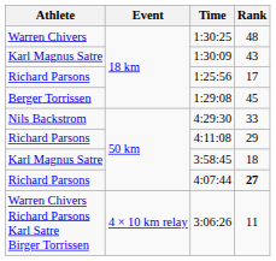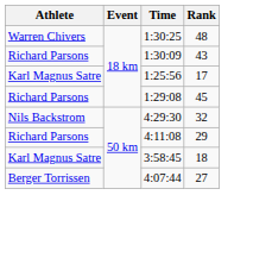 <table class=wikitable style=font-size:90%;text-align:center>
 <tr>
 <th>Athlete</th>
 <th>Event</th>
 <th>Time</th>
 <th>Rank</th>
 </tr>
 <tr>
 <td align=left><a href='#'>Warren Chivers</a></td>
 <td align=left rowspan=4><a href='#'>18 km</a></td>
 <td>1:30:25</td>
 <td>48</td>
 </tr>
 <tr>
-<td align=left><a href='#'>Karl Magnus Satre</a></td>
+<td align=left><a href='#'>Richard Parsons</a></td>
 <td>1:30:09</td>
 <td>43</td>
 </tr>
 <tr>
-<td align=left><a href='#'>Richard Parsons</a></td>
+<td align=left><a href='#'>Karl Magnus Satre</a></td>
 <td>1:25:56</td>
 <td>17</td>
 </tr>
 <tr>
-<td align=left><a href='#'>Berger Torrissen</a></td>
+<td align=left><a href='#'>Richard Parsons</a></td>
 <td>1:29:08</td>
 <td>45</td>
 </tr>
 <tr>
 <td align=left><a href='#'>Nils Backstrom</a></td>
 <td align=left rowspan=4><a href='#'>50 km</a></td>
 <td>4:29:30</td>
-<td>33</td>
+<td>32</td>
 </tr>
 <tr>
 <td align=left><a href='#'>Richard Parsons</a></td>
 <td>4:11:08</td>
 <td>29</td>
 </tr>
 <tr>
 <td align=left><a href='#'>Karl Magnus Satre</a></td>
 <td>3:58:45</td>
 <td>18</td>
 </tr>
 <tr>
-<td align=left><a href='#'>Richard Parsons</a></td>
+<td align=left><a href='#'>Berger Torrissen</a></td>
 <td>4:07:44</td>
-<td><strong>27</strong></td>
-</tr>
-<tr>
-<td align=left><a href='#'>Warren Chivers</a><br><a href='#'>Richard Parsons</a><br><a href='#'>Karl Satre</a><br><a href='#'>Birger Torrissen</a></td>
-<td align=left><a href='#'>4 × 10 km relay</a></td>
-<td>3:06:26</td>
-<td>11</td>
+<td>27</td>
 </tr>
 </table>
